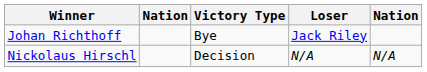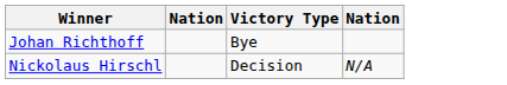 <table class="wikitable sortable" style="text-align:left;">
 <tr>
 <th>Winner</th>
 <th>Nation</th>
 <th>Victory Type</th>
-<th>Loser</th>
 <th>Nation</th>
 </tr>
 <tr>
 <td><a href='#'>Johan Richthoff</a></td>
 <td></td>
 <td>Bye</td>
-<td><a href='#'>Jack Riley</a></td>
 <td></td>
 </tr>
 <tr>
 <td><a href='#'>Nickolaus Hirschl</a></td>
 <td></td>
 <td>Decision</td>
 <td><em>N/A</em></td>
-<td><em>N/A</em></td>
 </tr>
 </table>
